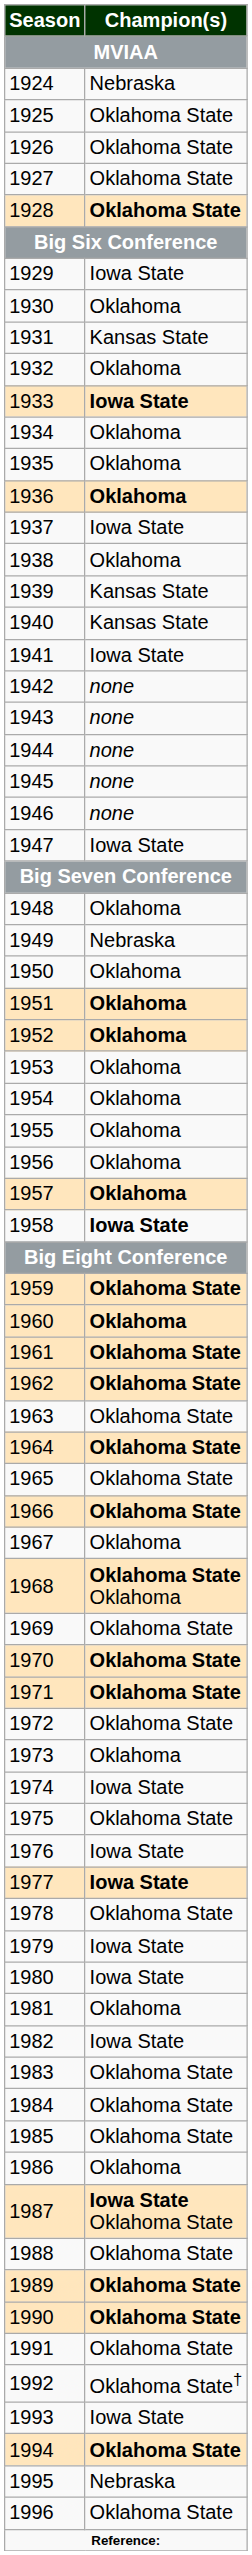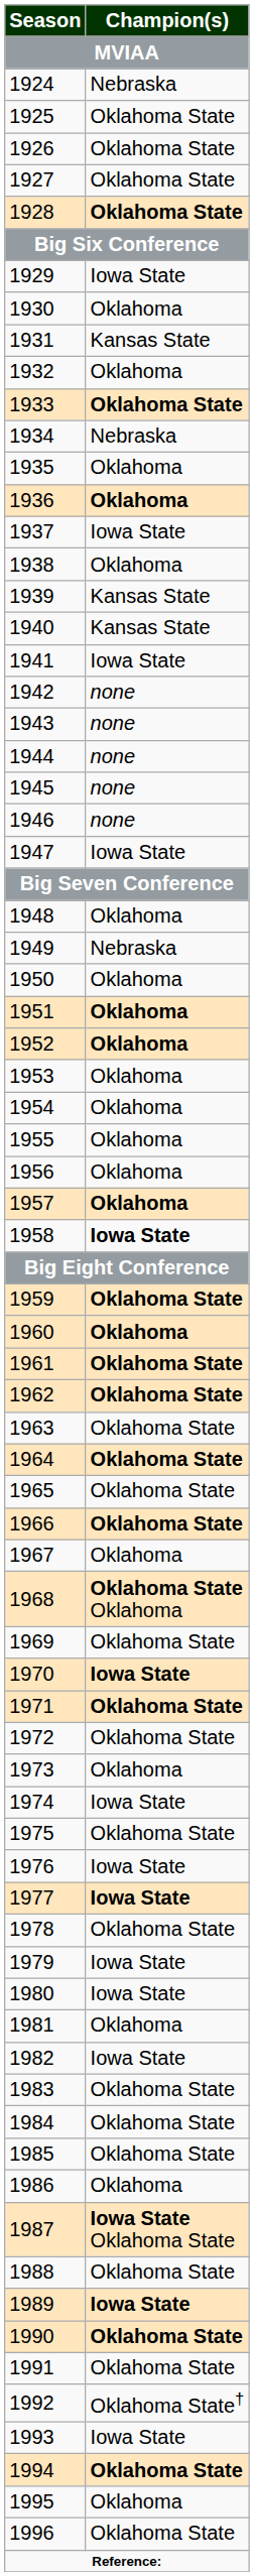 <table class="wikitable">
 <tr>
 <th style="background:#003300;color:white;">Season</th>
 <th style="background:#003300;color:white;">Champion(s)</th>
 </tr>
 <tr>
 <th colspan="2" style="background:#949CA1;color:white;"><strong>MVIAA</strong></th>
 </tr>
 <tr>
 <td>1924</td>
 <td>Nebraska</td>
 </tr>
 <tr>
 <td>1925</td>
 <td>Oklahoma State</td>
 </tr>
 <tr>
 <td>1926</td>
 <td>Oklahoma State</td>
 </tr>
 <tr>
 <td>1927</td>
 <td>Oklahoma State</td>
 </tr>
 <tr>
 <td bgcolor="#FFE6BD">1928</td>
 <td bgcolor="#FFE6BD"><strong>Oklahoma State</strong></td>
 </tr>
 <tr>
 <th colspan="2" style="background:#949CA1;color:white;"><strong>Big Six Conference</strong></th>
 </tr>
 <tr>
 <td>1929</td>
 <td>Iowa State</td>
 </tr>
 <tr>
 <td>1930</td>
 <td>Oklahoma</td>
 </tr>
 <tr>
 <td>1931</td>
 <td>Kansas State</td>
 </tr>
 <tr>
 <td>1932</td>
 <td>Oklahoma</td>
 </tr>
 <tr>
 <td bgcolor="#FFE6BD">1933</td>
-<td bgcolor="#FFE6BD"><strong>Iowa State</strong></td>
+<td bgcolor="#FFE6BD"><strong>Oklahoma State</strong></td>
 </tr>
 <tr>
 <td>1934</td>
-<td>Oklahoma</td>
+<td>Nebraska</td>
 </tr>
 <tr>
 <td>1935</td>
 <td>Oklahoma</td>
 </tr>
 <tr>
 <td bgcolor="#FFE6BD">1936</td>
 <td bgcolor="#FFE6BD"><strong>Oklahoma</strong></td>
 </tr>
 <tr>
 <td>1937</td>
 <td>Iowa State</td>
 </tr>
 <tr>
 <td>1938</td>
 <td>Oklahoma</td>
 </tr>
 <tr>
 <td>1939</td>
 <td>Kansas State</td>
 </tr>
 <tr>
 <td>1940</td>
 <td>Kansas State</td>
 </tr>
 <tr>
 <td>1941</td>
 <td>Iowa State</td>
 </tr>
 <tr>
 <td>1942</td>
 <td><em>none</em></td>
 </tr>
 <tr>
 <td>1943</td>
 <td><em>none</em></td>
 </tr>
 <tr>
 <td>1944</td>
 <td><em>none</em></td>
 </tr>
 <tr>
 <td>1945</td>
 <td><em>none</em></td>
 </tr>
 <tr>
 <td>1946</td>
 <td><em>none</em></td>
 </tr>
 <tr>
 <td>1947</td>
 <td>Iowa State</td>
 </tr>
 <tr>
 <th colspan="2" style="background:#949CA1;color:white;"><strong>Big Seven Conference</strong></th>
 </tr>
 <tr>
 <td>1948</td>
 <td>Oklahoma</td>
 </tr>
 <tr>
 <td>1949</td>
 <td>Nebraska</td>
 </tr>
 <tr>
 <td>1950</td>
 <td>Oklahoma</td>
 </tr>
 <tr>
 <td bgcolor="#FFE6BD">1951</td>
 <td bgcolor="#FFE6BD"><strong>Oklahoma</strong></td>
 </tr>
 <tr>
 <td bgcolor="#FFE6BD">1952</td>
 <td bgcolor="#FFE6BD"><strong>Oklahoma</strong></td>
 </tr>
 <tr>
 <td>1953</td>
 <td>Oklahoma</td>
 </tr>
 <tr>
 <td>1954</td>
 <td>Oklahoma</td>
 </tr>
 <tr>
 <td>1955</td>
 <td>Oklahoma</td>
 </tr>
 <tr>
 <td>1956</td>
 <td>Oklahoma</td>
 </tr>
 <tr>
 <td bgcolor="#FFE6BD">1957</td>
 <td bgcolor="#FFE6BD"><strong>Oklahoma</strong></td>
 </tr>
 <tr>
 <td>1958</td>
 <td><strong>Iowa State</strong></td>
 </tr>
 <tr>
 <th colspan="2" style="background:#949CA1;color:white;"><strong>Big Eight Conference</strong></th>
 </tr>
 <tr>
 <td bgcolor="#FFE6BD">1959</td>
 <td bgcolor="#FFE6BD"><strong>Oklahoma State</strong></td>
 </tr>
 <tr>
 <td bgcolor="#FFE6BD">1960</td>
 <td bgcolor="#FFE6BD"><strong>Oklahoma</strong></td>
 </tr>
 <tr>
 <td bgcolor="#FFE6BD">1961</td>
 <td bgcolor="#FFE6BD"><strong>Oklahoma State</strong></td>
 </tr>
 <tr>
 <td bgcolor="#FFE6BD">1962</td>
 <td bgcolor="#FFE6BD"><strong>Oklahoma State</strong></td>
 </tr>
 <tr>
 <td>1963</td>
 <td>Oklahoma State</td>
 </tr>
 <tr>
 <td bgcolor="#FFE6BD">1964</td>
 <td bgcolor="#FFE6BD"><strong>Oklahoma State</strong></td>
 </tr>
 <tr>
 <td>1965</td>
 <td>Oklahoma State</td>
 </tr>
 <tr>
 <td bgcolor="#FFE6BD">1966</td>
 <td bgcolor="#FFE6BD"><strong>Oklahoma State</strong></td>
 </tr>
 <tr>
 <td>1967</td>
 <td>Oklahoma</td>
 </tr>
 <tr>
 <td bgcolor="#FFE6BD">1968</td>
 <td bgcolor="#FFE6BD"><strong>Oklahoma State</strong><br>Oklahoma</td>
 </tr>
 <tr>
 <td>1969</td>
 <td>Oklahoma State</td>
 </tr>
 <tr>
 <td bgcolor="#FFE6BD">1970</td>
-<td bgcolor="#FFE6BD"><strong>Oklahoma State</strong></td>
+<td bgcolor="#FFE6BD"><strong>Iowa State</strong></td>
 </tr>
 <tr>
 <td bgcolor="#FFE6BD">1971</td>
 <td bgcolor="#FFE6BD"><strong>Oklahoma State</strong></td>
 </tr>
 <tr>
 <td>1972</td>
 <td>Oklahoma State</td>
 </tr>
 <tr>
 <td>1973</td>
 <td>Oklahoma</td>
 </tr>
 <tr>
 <td>1974</td>
 <td>Iowa State</td>
 </tr>
 <tr>
 <td>1975</td>
 <td>Oklahoma State</td>
 </tr>
 <tr>
 <td>1976</td>
 <td>Iowa State</td>
 </tr>
 <tr>
 <td bgcolor="#FFE6BD">1977</td>
 <td bgcolor="#FFE6BD"><strong>Iowa State</strong></td>
 </tr>
 <tr>
 <td>1978</td>
 <td>Oklahoma State</td>
 </tr>
 <tr>
 <td>1979</td>
 <td>Iowa State</td>
 </tr>
 <tr>
 <td>1980</td>
 <td>Iowa State</td>
 </tr>
 <tr>
 <td>1981</td>
 <td>Oklahoma</td>
 </tr>
 <tr>
 <td>1982</td>
 <td>Iowa State</td>
 </tr>
 <tr>
 <td>1983</td>
 <td>Oklahoma State</td>
 </tr>
 <tr>
 <td>1984</td>
 <td>Oklahoma State</td>
 </tr>
 <tr>
 <td>1985</td>
 <td>Oklahoma State</td>
 </tr>
 <tr>
 <td>1986</td>
 <td>Oklahoma</td>
 </tr>
 <tr>
 <td bgcolor="#FFE6BD">1987</td>
 <td bgcolor="#FFE6BD"><strong>Iowa State</strong><br>Oklahoma State</td>
 </tr>
 <tr>
 <td>1988</td>
 <td>Oklahoma State</td>
 </tr>
 <tr>
 <td bgcolor="#FFE6BD">1989</td>
-<td bgcolor="#FFE6BD"><strong>Oklahoma State</strong></td>
+<td bgcolor="#FFE6BD"><strong>Iowa State</strong></td>
 </tr>
 <tr>
 <td bgcolor="#FFE6BD">1990</td>
 <td bgcolor="#FFE6BD"><strong>Oklahoma State</strong></td>
 </tr>
 <tr>
 <td>1991</td>
 <td>Oklahoma State</td>
 </tr>
 <tr>
 <td>1992</td>
 <td>Oklahoma State<sup>†</sup></td>
 </tr>
 <tr>
 <td>1993</td>
 <td>Iowa State</td>
 </tr>
 <tr>
 <td bgcolor="#FFE6BD">1994</td>
 <td bgcolor="#FFE6BD"><strong>Oklahoma State</strong></td>
 </tr>
 <tr>
 <td>1995</td>
-<td>Nebraska</td>
+<td>Oklahoma</td>
 </tr>
 <tr>
 <td>1996</td>
 <td>Oklahoma State</td>
 </tr>
 <tr>
 <td colspan="2"  style="font-size:8pt; text-align:center;"><strong>Reference:</strong></td>
 </tr>
 </table>
